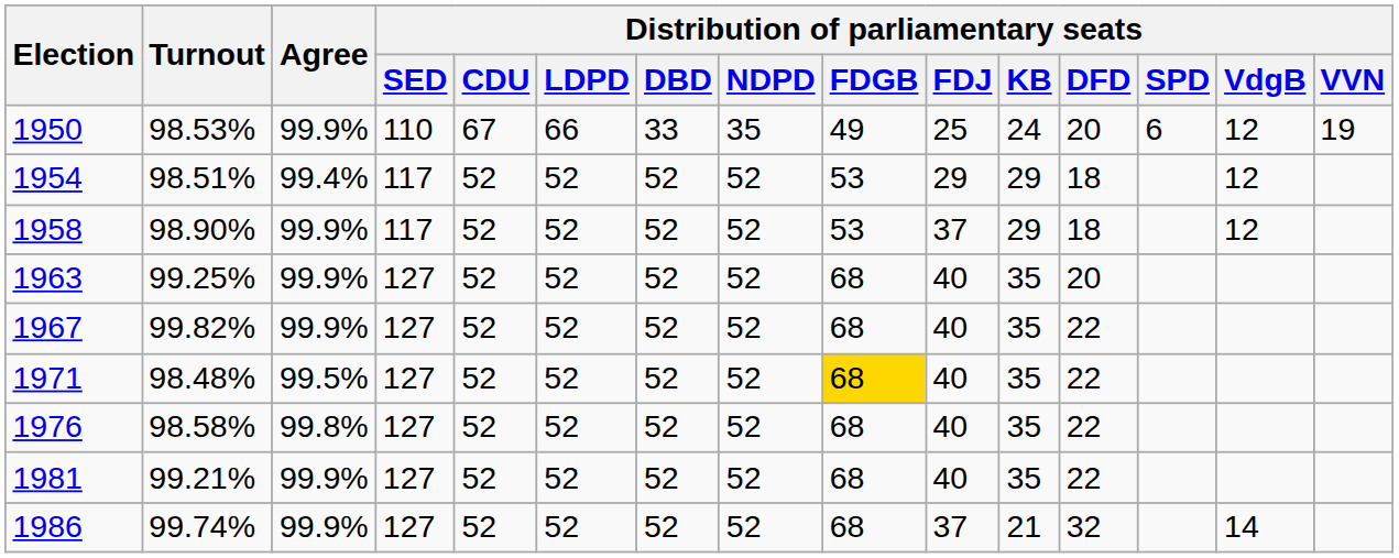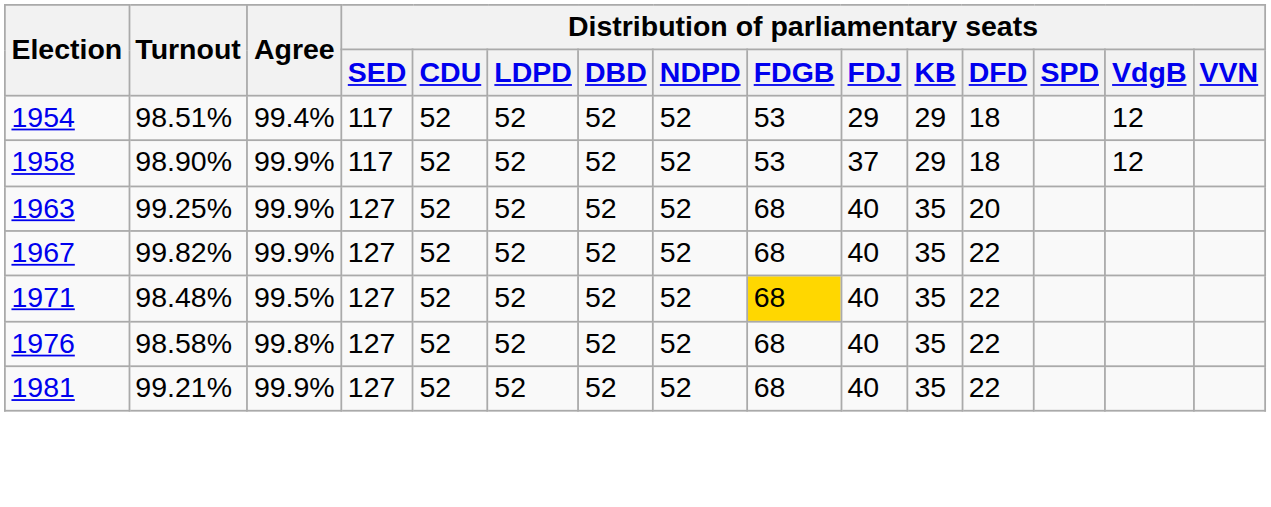 <table class="wikitable">
 <tr>
 <th scope="col" rowspan="2">Election</th>
 <th scope="col" rowspan="2">Turnout</th>
 <th scope="col" rowspan="2">Agree</th>
 <th colspan="12">Distribution of parliamentary seats</th>
 </tr>
 <tr>
 <th><a href='#'>SED</a></th>
 <th><a href='#'>CDU</a></th>
 <th><a href='#'>LDPD</a></th>
 <th><a href='#'>DBD</a></th>
 <th><a href='#'>NDPD</a></th>
 <th><a href='#'>FDGB</a></th>
 <th><a href='#'>FDJ</a></th>
 <th><a href='#'>KB</a></th>
 <th><a href='#'>DFD</a></th>
 <th><a href='#'>SPD</a></th>
 <th><a href='#'>VdgB</a></th>
 <th><a href='#'>VVN</a></th>
-</tr>
-<tr>
-<td><a href='#'>1950</a></td>
-<td>98.53%</td>
-<td>99.9%</td>
-<td>110</td>
-<td>67</td>
-<td>66</td>
-<td>33</td>
-<td>35</td>
-<td>49</td>
-<td>25</td>
-<td>24</td>
-<td>20</td>
-<td>6</td>
-<td>12</td>
-<td>19</td>
 </tr>
 <tr>
 <td><a href='#'>1954</a></td>
 <td>98.51%</td>
 <td>99.4%</td>
 <td>117</td>
 <td>52</td>
 <td>52</td>
 <td>52</td>
 <td>52</td>
 <td>53</td>
 <td>29</td>
 <td>29</td>
 <td>18</td>
 <td></td>
 <td>12</td>
 <td></td>
 </tr>
 <tr>
 <td><a href='#'>1958</a></td>
 <td>98.90%</td>
 <td>99.9%</td>
 <td>117</td>
 <td>52</td>
 <td>52</td>
 <td>52</td>
 <td>52</td>
 <td>53</td>
 <td>37</td>
 <td>29</td>
 <td>18</td>
 <td></td>
 <td>12</td>
 <td></td>
 </tr>
 <tr>
 <td><a href='#'>1963</a></td>
 <td>99.25%</td>
 <td>99.9%</td>
 <td>127</td>
 <td>52</td>
 <td>52</td>
 <td>52</td>
 <td>52</td>
 <td>68</td>
 <td>40</td>
 <td>35</td>
 <td>20</td>
 <td></td>
 <td></td>
 <td></td>
 </tr>
 <tr>
 <td><a href='#'>1967</a></td>
 <td>99.82%</td>
 <td>99.9%</td>
 <td>127</td>
 <td>52</td>
 <td>52</td>
 <td>52</td>
 <td>52</td>
 <td>68</td>
 <td>40</td>
 <td>35</td>
 <td>22</td>
 <td></td>
 <td></td>
 <td></td>
 </tr>
 <tr>
 <td><a href='#'>1971</a></td>
 <td>98.48%</td>
 <td>99.5%</td>
 <td>127</td>
 <td>52</td>
 <td>52</td>
 <td>52</td>
 <td>52</td>
 <td style="background: gold;">68</td>
 <td>40</td>
 <td>35</td>
 <td>22</td>
 <td></td>
 <td></td>
 <td></td>
 </tr>
 <tr>
 <td><a href='#'>1976</a></td>
 <td>98.58%</td>
 <td>99.8%</td>
 <td>127</td>
 <td>52</td>
 <td>52</td>
 <td>52</td>
 <td>52</td>
 <td>68</td>
 <td>40</td>
 <td>35</td>
 <td>22</td>
 <td></td>
 <td></td>
 <td></td>
 </tr>
 <tr>
 <td><a href='#'>1981</a></td>
 <td>99.21%</td>
 <td>99.9%</td>
 <td>127</td>
 <td>52</td>
 <td>52</td>
 <td>52</td>
 <td>52</td>
 <td>68</td>
 <td>40</td>
 <td>35</td>
 <td>22</td>
 <td></td>
 <td></td>
 <td></td>
 </tr>
-<tr>
-<td><a href='#'>1986</a></td>
-<td>99.74%</td>
-<td>99.9%</td>
-<td>127</td>
-<td>52</td>
-<td>52</td>
-<td>52</td>
-<td>52</td>
-<td>68</td>
-<td>37</td>
-<td>21</td>
-<td>32</td>
-<td></td>
-<td>14</td>
-<td></td>
-</tr>
 </table>
